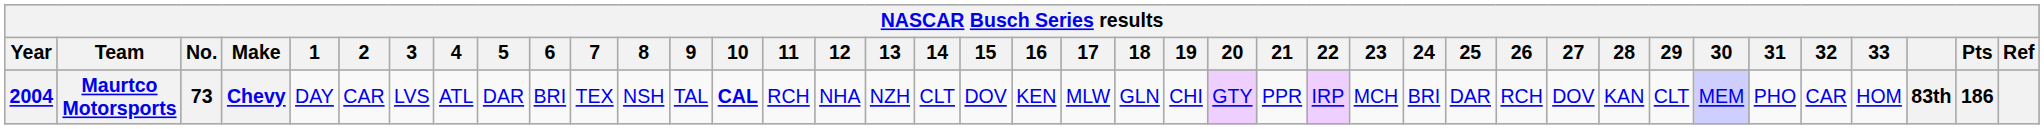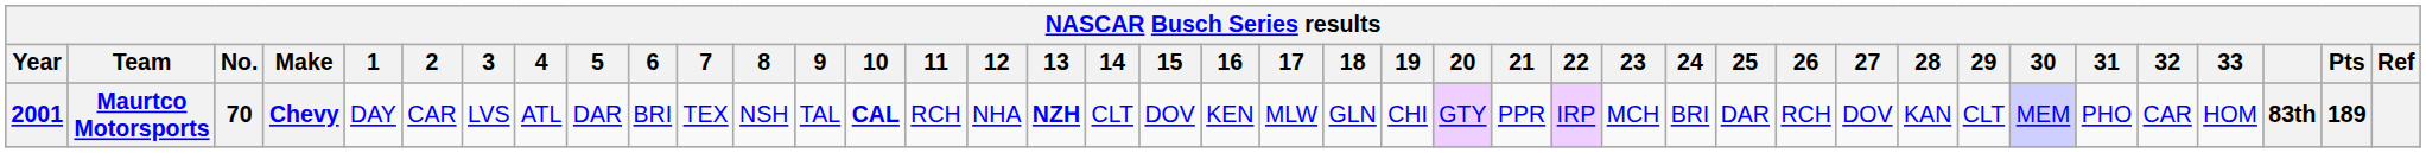 <table class="wikitable" style="text-align:center; font-size:75%">
 <tr>
 <th colspan=42><a href='#'>NASCAR</a> <a href='#'>Busch Series</a> results</th>
 </tr>
 <tr>
 <th>Year</th>
 <th>Team</th>
 <th>No.</th>
 <th>Make</th>
 <th>1</th>
 <th>2</th>
 <th>3</th>
 <th>4</th>
 <th>5</th>
 <th>6</th>
 <th>7</th>
 <th>8</th>
 <th>9</th>
 <th>10</th>
 <th>11</th>
 <th>12</th>
 <th>13</th>
 <th>14</th>
 <th>15</th>
 <th>16</th>
 <th>17</th>
 <th>18</th>
 <th>19</th>
 <th>20</th>
 <th>21</th>
 <th>22</th>
 <th>23</th>
 <th>24</th>
 <th>25</th>
 <th>26</th>
 <th>27</th>
 <th>28</th>
 <th>29</th>
 <th>30</th>
 <th>31</th>
 <th>32</th>
 <th>33</th>
 <th></th>
 <th>Pts</th>
 <th>Ref</th>
 </tr>
 <tr>
-<th><a href='#'>2004</a></th>
+<th><a href='#'>2001</a></th>
 <th><a href='#'>Maurtco Motorsports</a></th>
-<th>73</th>
+<th>70</th>
 <th><a href='#'>Chevy</a></th>
 <td><a href='#'>DAY</a></td>
 <td><a href='#'>CAR</a></td>
 <td><a href='#'>LVS</a></td>
 <td><a href='#'>ATL</a></td>
 <td><a href='#'>DAR</a></td>
 <td><a href='#'>BRI</a></td>
 <td><a href='#'>TEX</a></td>
 <td><a href='#'>NSH</a></td>
 <td><a href='#'>TAL</a></td>
 <td><strong><a href='#'>CAL</a></strong></td>
 <td><a href='#'>RCH</a></td>
 <td><a href='#'>NHA</a></td>
-<td><a href='#'>NZH</a></td>
+<td><strong><a href='#'>NZH</a></strong></td>
 <td><a href='#'>CLT</a></td>
 <td><a href='#'>DOV</a></td>
 <td><a href='#'>KEN</a></td>
 <td><a href='#'>MLW</a></td>
 <td><a href='#'>GLN</a></td>
 <td><a href='#'>CHI</a></td>
 <td style="background:#EFCFFF;"><a href='#'>GTY</a><br></td>
 <td><a href='#'>PPR</a></td>
 <td style="background:#EFCFFF;"><a href='#'>IRP</a><br></td>
 <td><a href='#'>MCH</a></td>
 <td><a href='#'>BRI</a></td>
 <td><a href='#'>DAR</a></td>
 <td><a href='#'>RCH</a></td>
 <td><a href='#'>DOV</a></td>
 <td><a href='#'>KAN</a></td>
 <td><a href='#'>CLT</a></td>
 <td style="background:#CFCFFF;"><a href='#'>MEM</a><br></td>
 <td><a href='#'>PHO</a></td>
 <td><a href='#'>CAR</a></td>
 <td><a href='#'>HOM</a></td>
 <th>83th</th>
-<th>186</th>
+<th>189</th>
 <th></th>
 </tr>
 </table>
